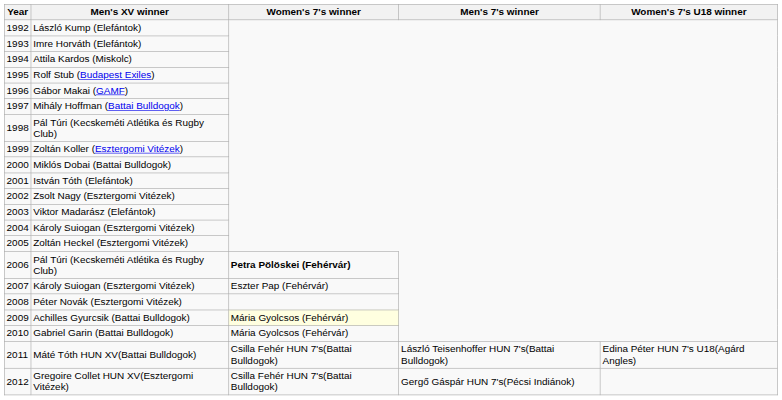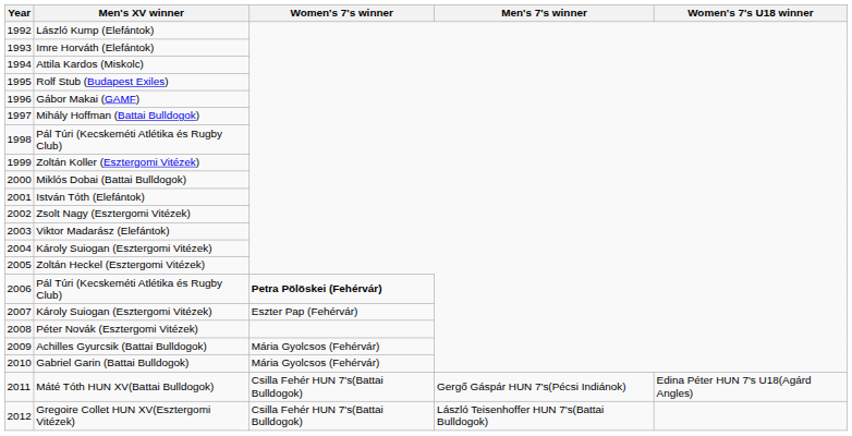 <table class="wikitable">
 <tr>
 <th>Year</th>
 <th>Men's XV winner</th>
 <th>Women's 7's winner</th>
 <th>Men's 7's winner</th>
 <th>Women's 7's U18 winner</th>
 </tr>
 <tr>
 <td>1992</td>
 <td>László Kump (Elefántok)</td>
 </tr>
 <tr>
 <td>1993</td>
 <td>Imre Horváth (Elefántok)</td>
 </tr>
 <tr>
 <td>1994</td>
 <td>Attila Kardos (Miskolc)</td>
 </tr>
 <tr>
 <td>1995</td>
 <td>Rolf Stub (<a href='#'>Budapest Exiles</a>)</td>
 </tr>
 <tr>
 <td>1996</td>
 <td>Gábor Makai (<a href='#'>GAMF</a>)</td>
 </tr>
 <tr>
 <td>1997</td>
 <td>Mihály Hoffman (<a href='#'>Battai Bulldogok</a>)</td>
 </tr>
 <tr>
 <td>1998</td>
 <td>Pál Túri (Kecskeméti Atlétika és Rugby Club)</td>
 </tr>
 <tr>
 <td>1999</td>
 <td>Zoltán Koller (<a href='#'>Esztergomi Vitézek</a>)</td>
 </tr>
 <tr>
 <td>2000</td>
 <td>Miklós Dobai (Battai Bulldogok)</td>
 </tr>
 <tr>
 <td>2001</td>
 <td>István Tóth (Elefántok)</td>
 </tr>
 <tr>
 <td>2002</td>
 <td>Zsolt Nagy (Esztergomi Vitézek)</td>
 </tr>
 <tr>
 <td>2003</td>
 <td>Viktor Madarász (Elefántok)</td>
 </tr>
 <tr>
 <td>2004</td>
 <td>Károly Suiogan (Esztergomi Vitézek)</td>
 </tr>
 <tr>
 <td>2005</td>
 <td>Zoltán Heckel (Esztergomi Vitézek)</td>
 </tr>
 <tr>
 <td>2006</td>
 <td>Pál Túri (Kecskeméti Atlétika és Rugby Club)</td>
 <td><strong>Petra Pölöskei (Fehérvár)</strong></td>
 </tr>
 <tr>
 <td>2007</td>
 <td>Károly Suiogan (Esztergomi Vitézek)</td>
 <td>Eszter Pap (Fehérvár)</td>
 </tr>
 <tr>
 <td>2008</td>
 <td>Péter Novák (Esztergomi Vitézek)</td>
 <td></td>
 </tr>
 <tr>
 <td>2009</td>
 <td>Achilles Gyurcsik (Battai Bulldogok)</td>
-<td style="background: lightyellow;">Mária Gyolcsos (Fehérvár)</td>
+<td>Mária Gyolcsos (Fehérvár)</td>
 </tr>
 <tr>
 <td>2010</td>
 <td>Gabriel Garin (Battai Bulldogok)</td>
 <td>Mária Gyolcsos (Fehérvár)</td>
 </tr>
 <tr>
 <td>2011</td>
 <td>Máté Tóth HUN XV(Battai Bulldogok)</td>
 <td>Csilla Fehér HUN 7's(Battai Bulldogok)</td>
-<td>László Teisenhoffer HUN 7's(Battai Bulldogok)</td>
+<td>Gergő Gáspár HUN 7's(Pécsi Indiánok)</td>
 <td>Edina Péter HUN 7's U18(Agárd Angles)</td>
 </tr>
 <tr>
 <td>2012</td>
 <td>Gregoire Collet HUN XV(Esztergomi Vitézek)</td>
 <td>Csilla Fehér HUN 7's(Battai Bulldogok)</td>
-<td>Gergő Gáspár HUN 7's(Pécsi Indiánok)</td>
+<td>László Teisenhoffer HUN 7's(Battai Bulldogok)</td>
 </tr>
 </table>
